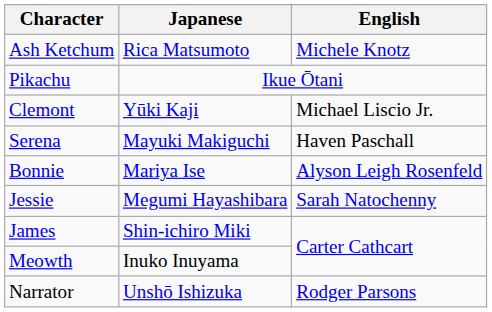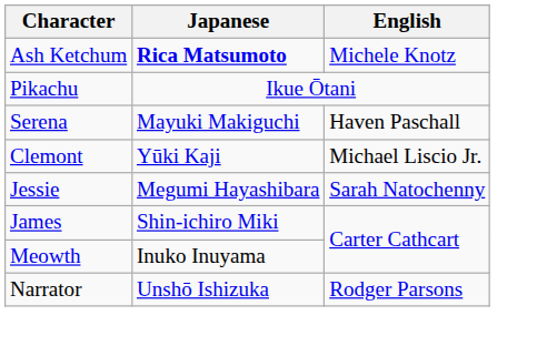 <table class="wikitable" style="margin:0; font-size:100%;">
 <tr style="background:#ccc; text-align:center;">
 <th>Character</th>
 <th>Japanese</th>
 <th>English</th>
 </tr>
 <tr>
 <td><a href='#'>Ash Ketchum</a></td>
-<td><a href='#'>Rica Matsumoto</a></td>
+<td><strong><a href='#'>Rica Matsumoto</a></strong></td>
 <td><a href='#'>Michele Knotz</a></td>
 </tr>
 <tr>
 <td><a href='#'>Pikachu</a></td>
 <td colspan="2" style="text-align:center;"><a href='#'>Ikue Ōtani</a></td>
 </tr>
 <tr>
-<td><a href='#'>Clemont</a></td>
-<td><a href='#'>Yūki Kaji</a></td>
-<td>Michael Liscio Jr.</td>
-</tr>
-<tr>
 <td><a href='#'>Serena</a></td>
 <td><a href='#'>Mayuki Makiguchi</a></td>
 <td>Haven Paschall</td>
 </tr>
 <tr>
-<td><a href='#'>Bonnie</a></td>
-<td><a href='#'>Mariya Ise</a></td>
-<td><a href='#'>Alyson Leigh Rosenfeld</a></td>
+<td><a href='#'>Clemont</a></td>
+<td><a href='#'>Yūki Kaji</a></td>
+<td>Michael Liscio Jr.</td>
 </tr>
 <tr>
 <td><a href='#'>Jessie</a></td>
 <td><a href='#'>Megumi Hayashibara</a></td>
 <td><a href='#'>Sarah Natochenny</a></td>
 </tr>
 <tr>
 <td><a href='#'>James</a></td>
 <td><a href='#'>Shin-ichiro Miki</a></td>
 <td rowspan=2><a href='#'>Carter Cathcart</a></td>
 </tr>
 <tr>
 <td><a href='#'>Meowth</a></td>
 <td>Inuko Inuyama</td>
 </tr>
 <tr>
 <td>Narrator</td>
 <td><a href='#'>Unshō Ishizuka</a></td>
 <td><a href='#'>Rodger Parsons</a></td>
 </tr>
 </table>
